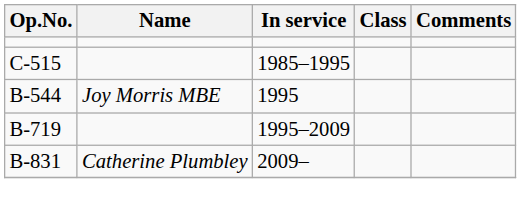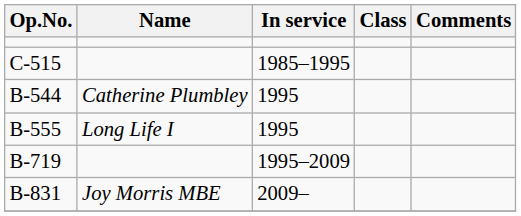 <table class="wikitable">
 <tr>
 <th>Op.No.</th>
 <th>Name</th>
 <th>In service</th>
 <th>Class</th>
 <th>Comments</th>
 </tr>
 <tr>
 <td></td>
 <td></td>
 <td></td>
 <td></td>
 <td></td>
 </tr>
 <tr>
 <td>C-515</td>
 <td></td>
 <td>1985–1995</td>
 <td></td>
 <td></td>
 </tr>
 <tr>
 <td>B-544</td>
-<td><em>Joy Morris MBE</em></td>
+<td><em>Catherine Plumbley</em></td>
+<td>1995</td>
+<td></td>
+<td></td>
+</tr>
+<tr>
+<td>B-555</td>
+<td><em>Long Life I</em></td>
 <td>1995</td>
 <td></td>
 <td></td>
 </tr>
 <tr>
 <td>B-719</td>
 <td></td>
 <td>1995–2009</td>
 <td></td>
 <td></td>
 </tr>
 <tr>
 <td>B-831</td>
-<td><em>Catherine Plumbley</em></td>
+<td><em>Joy Morris MBE</em></td>
 <td>2009–</td>
 <td></td>
 <td></td>
 </tr>
 <tr>
 </tr>
 </table>
